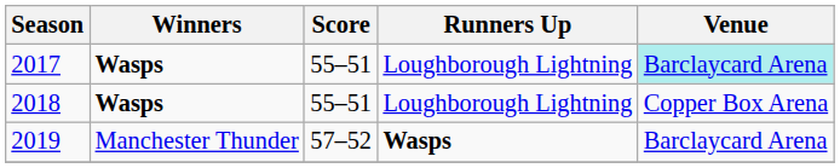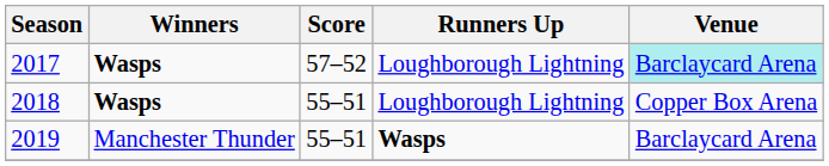 <table class="wikitable collapsible">
 <tr>
 <th>Season</th>
 <th>Winners</th>
 <th>Score</th>
 <th>Runners Up</th>
 <th>Venue</th>
 </tr>
 <tr>
 <td><a href='#'>2017</a></td>
 <td><strong>Wasps</strong></td>
-<td>55–51</td>
+<td>57–52</td>
 <td><a href='#'>Loughborough Lightning</a></td>
 <td style="background: paleturquoise;"><a href='#'>Barclaycard Arena</a></td>
 </tr>
 <tr>
 <td><a href='#'>2018</a></td>
 <td><strong>Wasps</strong></td>
 <td>55–51</td>
 <td><a href='#'>Loughborough Lightning</a></td>
 <td><a href='#'>Copper Box Arena</a></td>
 </tr>
 <tr>
 <td><a href='#'>2019</a></td>
 <td><a href='#'>Manchester Thunder</a></td>
-<td>57–52</td>
+<td>55–51</td>
 <td><strong>Wasps</strong></td>
 <td><a href='#'>Barclaycard Arena</a></td>
 </tr>
 <tr>
 </tr>
 </table>
